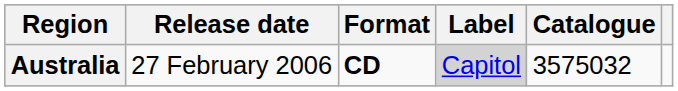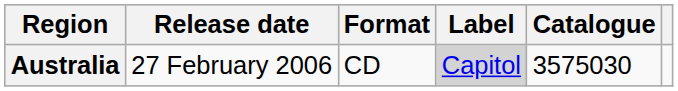 <table class="wikitable plainrowheaders">
 <tr>
 <th>Region</th>
 <th>Release date</th>
 <th>Format</th>
 <th>Label</th>
 <th>Catalogue</th>
 <th></th>
 </tr>
 <tr>
 <th scope="row">Australia</th>
 <td>27 February 2006</td>
-<td><strong>CD</strong></td>
+<td>CD</td>
 <td style="background: lightgrey;"><a href='#'>Capitol</a></td>
-<td>3575032</td>
+<td>3575030</td>
 <td></td>
 </tr>
 </table>
